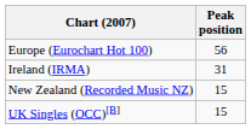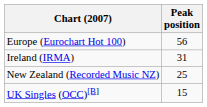 <table class="wikitable sortable">
 <tr>
 <th align="left">Chart (2007)</th>
 <th align="center">Peak<br>position</th>
 </tr>
 <tr>
 <td align="left">Europe (<a href='#'>Eurochart Hot 100</a>)</td>
 <td align="center">56</td>
 </tr>
 <tr>
 <td align="left">Ireland (<a href='#'>IRMA</a>)</td>
 <td align="center">31</td>
 </tr>
 <tr>
 <td align="left">New Zealand (<a href='#'>Recorded Music NZ</a>)</td>
-<td align="center">15</td>
+<td align="center">25</td>
 </tr>
 <tr>
 <td align="left"><a href='#'>UK Singles</a> (<a href='#'>OCC</a>)<sup><a href='#'>[B</a>]</sup></td>
 <td align="center">15</td>
 </tr>
 </table>
